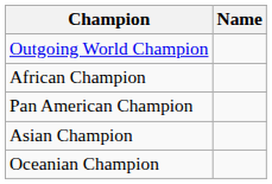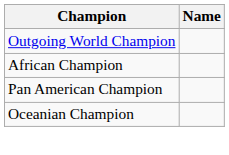 <table class="wikitable">
 <tr>
 <th>Champion</th>
 <th>Name</th>
 </tr>
 <tr>
 <td><a href='#'>Outgoing World Champion</a></td>
 <td></td>
 </tr>
 <tr>
 <td>African Champion</td>
 <td></td>
 </tr>
 <tr>
 <td>Pan American Champion</td>
 <td></td>
 </tr>
 <tr>
-<td>Asian Champion</td>
-<td></td>
-</tr>
-<tr>
 <td>Oceanian Champion</td>
 <td></td>
 </tr>
 </table>
